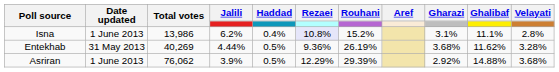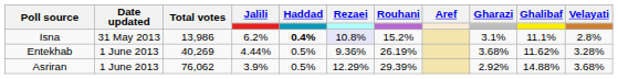 <table class="wikitable" style="text-align:center;font-size:95%;line-height:14px;">
 <tr style="background:lightgrey;">
 <th rowspan="2" style="width:120px;">Poll source</th>
 <th rowspan="2" style="width:90px;">Date updated</th>
 <th rowspan="2" style="width:90px;">Total votes</th>
 <th style="width:60px;"><a href='#'>Jalili</a></th>
 <th style="width:60px;"><a href='#'>Haddad</a></th>
 <th style="width:60px;"><a href='#'>Rezaei</a></th>
 <th style="width:60px;"><a href='#'>Rouhani</a></th>
 <th style="width:60px;"><a href='#'>Aref</a></th>
 <th style="width:60px;"><a href='#'>Gharazi</a></th>
 <th style="width:60px;"><a href='#'>Ghalibaf</a></th>
 <th style="width:60px;"><a href='#'>Velayati</a></th>
 </tr>
 <tr>
 <td style="background:#E62020;"></td>
 <td style="background:#0D98BA;"></td>
 <td style="background:#B2FFFF;"></td>
 <td style="background:#B666D2;"></td>
 <td style="background:#FAEBD7;"></td>
 <td style="background:#BEBEBE;"></td>
 <td style="background:#FDEE00;"></td>
 <td style="background:#CD7F32;"></td>
 </tr>
 <tr>
 <td>Isna</td>
-<td>1 June 2013</td>
+<td>31 May 2013</td>
 <td>13,986</td>
 <td>6.2%</td>
-<td>0.4%</td>
+<td><strong>0.4%</strong></td>
 <td style="background: lavender;">10.8%</td>
 <td>15.2%</td>
 <td style="background:#F3E5AB"></td>
 <td>3.1%</td>
 <td>11.1%</td>
 <td>2.8%</td>
 </tr>
 <tr>
 <td>Entekhab</td>
-<td>31 May 2013</td>
+<td>1 June 2013</td>
 <td>40,269</td>
 <td>4.44%</td>
 <td>0.5%</td>
 <td>9.36%</td>
 <td>26.19%</td>
 <td style="background:#F3E5AB"></td>
 <td>3.68%</td>
 <td>11.62%</td>
 <td>3.28%</td>
 </tr>
 <tr>
 <td>Asriran</td>
 <td>1 June 2013</td>
 <td>76,062</td>
 <td>3.9%</td>
 <td>0.5%</td>
 <td>12.29%</td>
 <td>29.39%</td>
 <td style="background:#F3E5AB"></td>
 <td>2.92%</td>
 <td>14.88%</td>
 <td>3.68%</td>
 </tr>
 </table>
